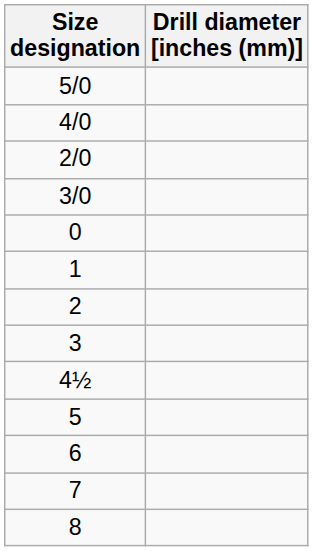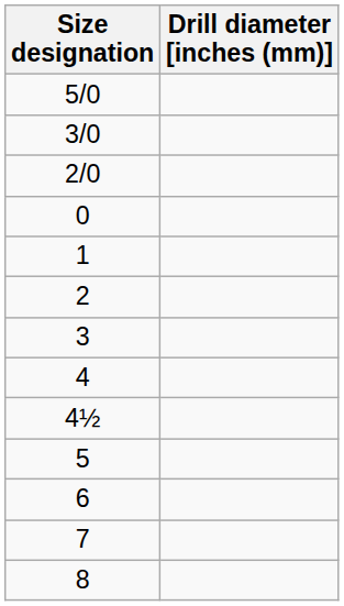 <table class="wikitable" style="text-align:center">
 <tr>
 <th>Size <br>designation</th>
 <th>Drill diameter <br> [inches (mm)]</th>
 </tr>
 <tr>
 <td>5/0</td>
 <td></td>
 </tr>
 <tr>
-<td>4/0</td>
+<td>3/0</td>
 <td></td>
 </tr>
 <tr>
 <td>2/0</td>
-<td></td>
-</tr>
-<tr>
-<td>3/0</td>
 <td></td>
 </tr>
 <tr>
 <td>0</td>
 <td></td>
 </tr>
 <tr>
 <td>1</td>
 <td></td>
 </tr>
 <tr>
 <td>2</td>
 <td></td>
 </tr>
 <tr>
 <td>3</td>
+<td></td>
+</tr>
+<tr>
+<td>4</td>
 <td></td>
 </tr>
 <tr>
 <td>4½</td>
 <td></td>
 </tr>
 <tr>
 <td>5</td>
 <td></td>
 </tr>
 <tr>
 <td>6</td>
 <td></td>
 </tr>
 <tr>
 <td>7</td>
 <td></td>
 </tr>
 <tr>
 <td>8</td>
 <td></td>
 </tr>
 </table>
